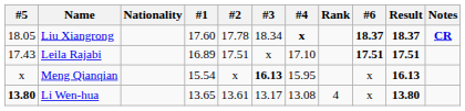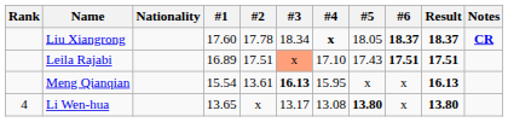 <table class="wikitable sortable" style="text-align:center;font-size:90%">
 <tr>
-<th>#5</th>
+<th>Rank</th>
 <th>Name</th>
 <th>Nationality</th>
 <th>#1</th>
 <th>#2</th>
 <th>#3</th>
 <th>#4</th>
-<th>Rank</th>
+<th>#5</th>
 <th>#6</th>
 <th>Result</th>
 <th>Notes</th>
 </tr>
 <tr>
-<td>18.05</td>
+<td></td>
 <td align=left><a href='#'>Liu Xiangrong</a></td>
 <td align=left></td>
 <td>17.60</td>
 <td>17.78</td>
 <td>18.34</td>
 <td><strong>x</strong></td>
-<td></td>
+<td>18.05</td>
 <td><strong>18.37</strong></td>
 <td><strong>18.37</strong></td>
 <td><strong><a href='#'>CR</a></strong></td>
 </tr>
 <tr>
-<td>17.43</td>
+<td></td>
 <td align=left><a href='#'>Leila Rajabi</a></td>
 <td align=left></td>
 <td>16.89</td>
 <td>17.51</td>
-<td>x</td>
+<td style="background: lightsalmon;">x</td>
 <td>17.10</td>
-<td></td>
+<td>17.43</td>
 <td><strong>17.51</strong></td>
 <td><strong>17.51</strong></td>
 <td></td>
 </tr>
 <tr>
-<td>x</td>
+<td></td>
 <td align=left><a href='#'>Meng Qianqian</a></td>
 <td align=left></td>
 <td>15.54</td>
-<td>x</td>
+<td>13.61</td>
 <td><strong>16.13</strong></td>
 <td>15.95</td>
-<td></td>
+<td>x</td>
 <td>x</td>
 <td><strong>16.13</strong></td>
 <td></td>
 </tr>
 <tr>
-<td><strong>13.80</strong></td>
+<td>4</td>
 <td align=left><a href='#'>Li Wen-hua</a></td>
 <td align=left></td>
 <td>13.65</td>
-<td>13.61</td>
+<td>x</td>
 <td>13.17</td>
 <td>13.08</td>
-<td>4</td>
+<td><strong>13.80</strong></td>
 <td>x</td>
 <td><strong>13.80</strong></td>
 <td></td>
 </tr>
 </table>
